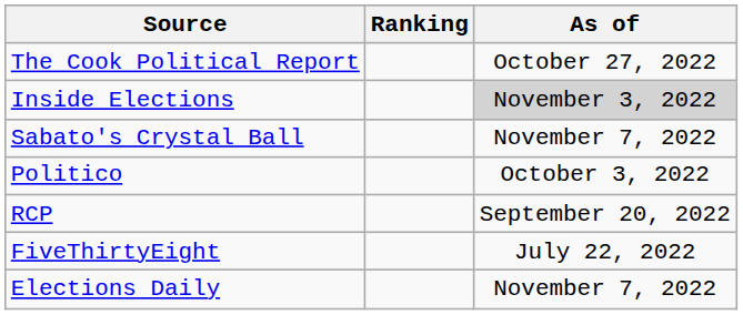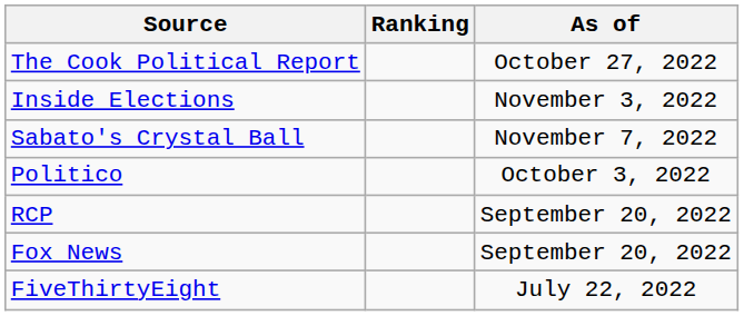 <table class="wikitable" style="text-align:center">
 <tr>
 <th>Source</th>
 <th>Ranking</th>
 <th>As of</th>
 </tr>
 <tr>
 <td align=left><a href='#'>The Cook Political Report</a></td>
 <td></td>
 <td>October 27, 2022</td>
 </tr>
 <tr>
 <td align=left><a href='#'>Inside Elections</a></td>
 <td></td>
-<td style="background: lightgrey;">November 3, 2022</td>
+<td>November 3, 2022</td>
 </tr>
 <tr>
 <td align=left><a href='#'>Sabato's Crystal Ball</a></td>
 <td></td>
 <td>November 7, 2022</td>
 </tr>
 <tr>
 <td align="left"><a href='#'>Politico</a></td>
 <td></td>
 <td>October 3, 2022</td>
 </tr>
 <tr>
 <td align=left><a href='#'>RCP</a></td>
 <td></td>
 <td>September 20, 2022</td>
 </tr>
 <tr>
+<td align=left><a href='#'>Fox News</a></td>
+<td></td>
+<td>September 20, 2022</td>
+</tr>
+<tr>
 <td align="left"><a href='#'>FiveThirtyEight</a></td>
 <td></td>
 <td>July 22, 2022</td>
 </tr>
-<tr>
-<td align="left"><a href='#'>Elections Daily</a></td>
-<td></td>
-<td>November 7, 2022</td>
-</tr>
 </table>
